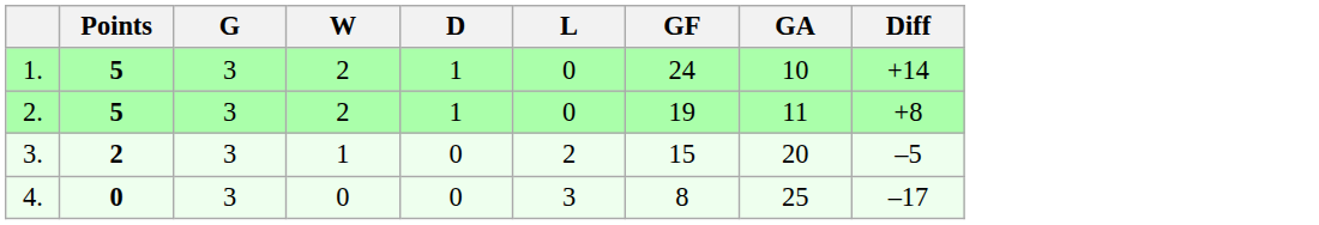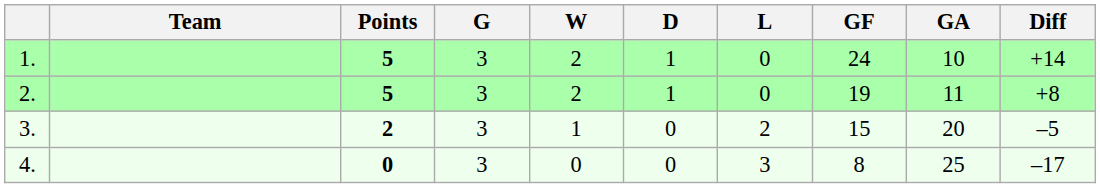 <table class=wikitable style="text-align:center">
 <tr bgcolor="#DCDCDC">
 <th width="25"></th>
+<th width="200">Team</th>
 <th width="60">Points</th>
 <th width="60">G</th>
 <th width="60">W</th>
 <th width="60">D</th>
 <th width="60">L</th>
 <th width="60">GF</th>
 <th width="60">GA</th>
 <th width="60">Diff</th>
 </tr>
 <tr bgcolor="#aaffaa">
 <td>1.</td>
+<td align=left></td>
 <td><strong>5</strong></td>
 <td>3</td>
 <td>2</td>
 <td>1</td>
 <td>0</td>
 <td>24</td>
 <td>10</td>
 <td>+14</td>
 </tr>
 <tr bgcolor="#aaffaa">
 <td>2.</td>
+<td align=left></td>
 <td><strong>5</strong></td>
 <td>3</td>
 <td>2</td>
 <td>1</td>
 <td>0</td>
 <td>19</td>
 <td>11</td>
 <td>+8</td>
 </tr>
 <tr bgcolor="#eeffee">
 <td>3.</td>
+<td align=left></td>
 <td><strong>2</strong></td>
 <td>3</td>
 <td>1</td>
 <td>0</td>
 <td>2</td>
 <td>15</td>
 <td>20</td>
 <td>–5</td>
 </tr>
 <tr bgcolor="#eeffee">
 <td>4.</td>
+<td align=left></td>
 <td><strong>0</strong></td>
 <td>3</td>
 <td>0</td>
 <td>0</td>
 <td>3</td>
 <td>8</td>
 <td>25</td>
 <td>–17</td>
 </tr>
 </table>
